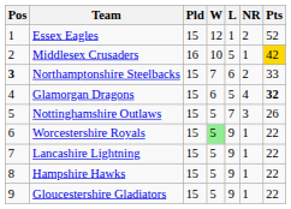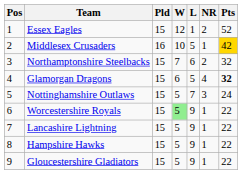 <table class="wikitable">
 <tr>
 <th>Pos</th>
 <th>Team</th>
 <th>Pld</th>
 <th>W</th>
 <th>L</th>
 <th>NR</th>
 <th>Pts</th>
 </tr>
 <tr>
 <td>1</td>
 <td><a href='#'>Essex Eagles</a></td>
 <td>15</td>
 <td>12</td>
 <td>1</td>
 <td>2</td>
 <td>52</td>
 </tr>
 <tr>
 <td>2</td>
 <td><a href='#'>Middlesex Crusaders</a></td>
 <td>16</td>
 <td>10</td>
 <td>5</td>
 <td>1</td>
 <td style="background: gold;">42</td>
 </tr>
 <tr>
-<td><strong>3</strong></td>
+<td>3</td>
 <td><a href='#'>Northamptonshire Steelbacks</a></td>
 <td>15</td>
 <td>7</td>
 <td>6</td>
 <td>2</td>
-<td>33</td>
+<td>32</td>
 </tr>
 <tr>
 <td>4</td>
 <td><a href='#'>Glamorgan Dragons</a></td>
 <td>15</td>
 <td>6</td>
 <td>5</td>
 <td>4</td>
 <td><strong>32</strong></td>
 </tr>
 <tr>
 <td>5</td>
 <td><a href='#'>Nottinghamshire Outlaws</a></td>
 <td>15</td>
 <td>5</td>
 <td>7</td>
 <td>3</td>
-<td>26</td>
+<td>24</td>
 </tr>
 <tr>
 <td>6</td>
 <td><a href='#'>Worcestershire Royals</a></td>
 <td>15</td>
 <td style="background: lightgreen;">5</td>
 <td>9</td>
 <td>1</td>
 <td>22</td>
 </tr>
 <tr>
 <td>7</td>
 <td><a href='#'>Lancashire Lightning</a></td>
 <td>15</td>
 <td>5</td>
 <td>9</td>
 <td>1</td>
 <td>22</td>
 </tr>
 <tr>
 <td>8</td>
 <td><a href='#'>Hampshire Hawks</a></td>
 <td>15</td>
 <td>5</td>
 <td>9</td>
 <td>1</td>
 <td>22</td>
 </tr>
 <tr>
 <td>9</td>
 <td><a href='#'>Gloucestershire Gladiators</a></td>
 <td>15</td>
 <td>5</td>
 <td>9</td>
 <td>1</td>
 <td>22</td>
 </tr>
 </table>
